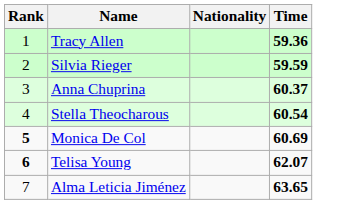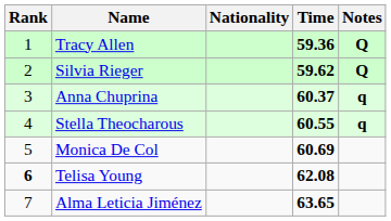 <table class="wikitable sortable" style="text-align:center">
 <tr>
 <th>Rank</th>
 <th>Name</th>
 <th>Nationality</th>
 <th>Time</th>
+<th>Notes</th>
 </tr>
 <tr bgcolor=ccffcc>
 <td>1</td>
 <td align=left><a href='#'>Tracy Allen</a></td>
 <td align=left></td>
 <td><strong>59.36</strong></td>
+<td><strong>Q</strong></td>
 </tr>
 <tr bgcolor=ccffcc>
 <td>2</td>
 <td align=left><a href='#'>Silvia Rieger</a></td>
 <td align=left></td>
-<td><strong>59.59</strong></td>
+<td><strong>59.62</strong></td>
+<td><strong>Q</strong></td>
 </tr>
 <tr bgcolor=ddffdd>
 <td>3</td>
 <td align=left><a href='#'>Anna Chuprina</a></td>
 <td align=left></td>
 <td><strong>60.37</strong></td>
+<td><strong>q</strong></td>
 </tr>
 <tr bgcolor=ddffdd>
 <td>4</td>
 <td align=left><a href='#'>Stella Theocharous</a></td>
 <td align=left></td>
-<td><strong>60.54</strong></td>
+<td><strong>60.55</strong></td>
+<td><strong>q</strong></td>
 </tr>
 <tr>
-<td><strong>5</strong></td>
+<td>5</td>
 <td align=left><a href='#'>Monica De Col</a></td>
 <td align=left></td>
 <td><strong>60.69</strong></td>
+<td></td>
 </tr>
 <tr>
 <td><strong>6</strong></td>
 <td align=left><a href='#'>Telisa Young</a></td>
 <td align=left></td>
-<td><strong>62.07</strong></td>
+<td><strong>62.08</strong></td>
+<td></td>
 </tr>
 <tr>
 <td>7</td>
 <td align=left><a href='#'>Alma Leticia Jiménez</a></td>
 <td align=left></td>
 <td><strong>63.65</strong></td>
+<td></td>
 </tr>
 </table>
